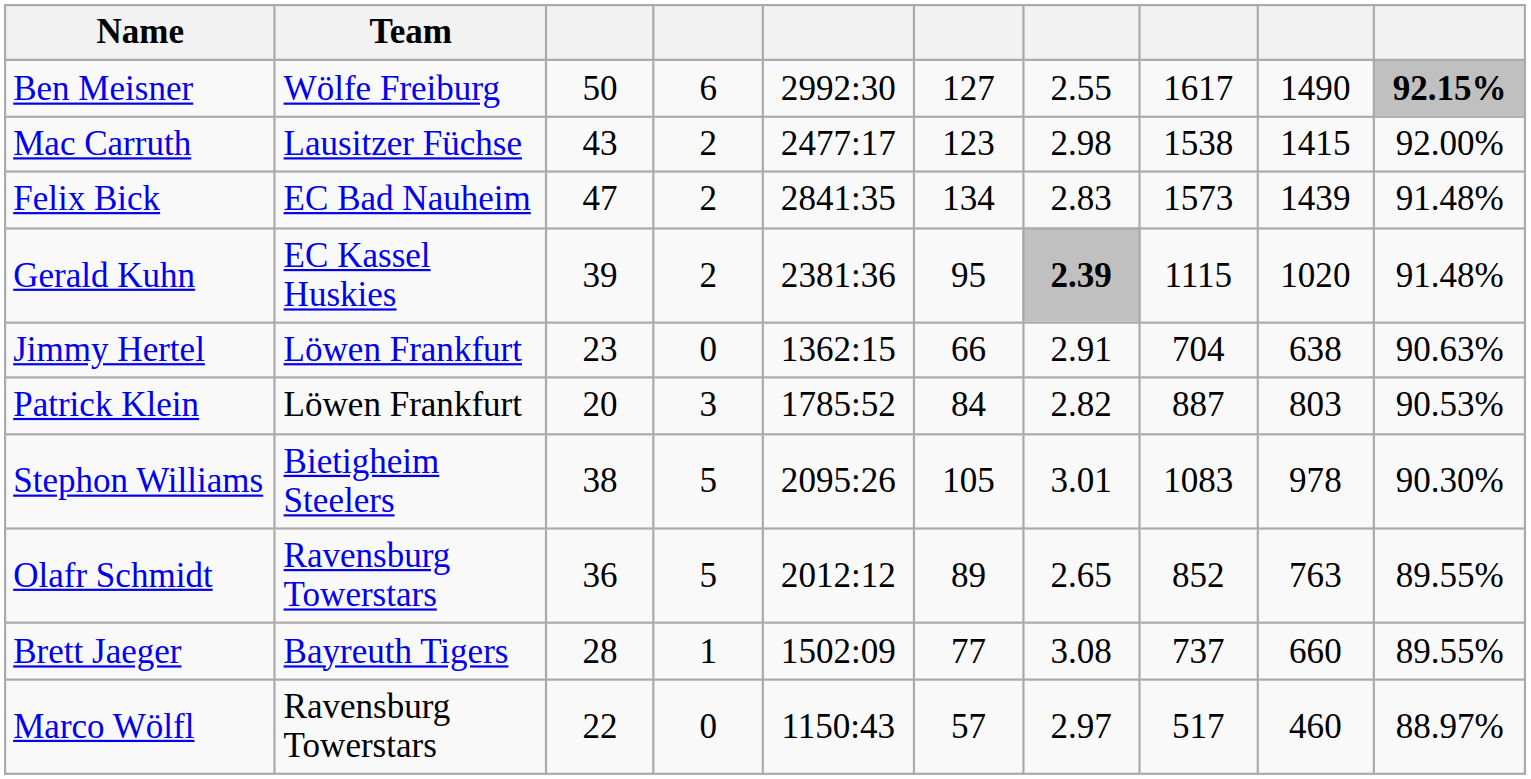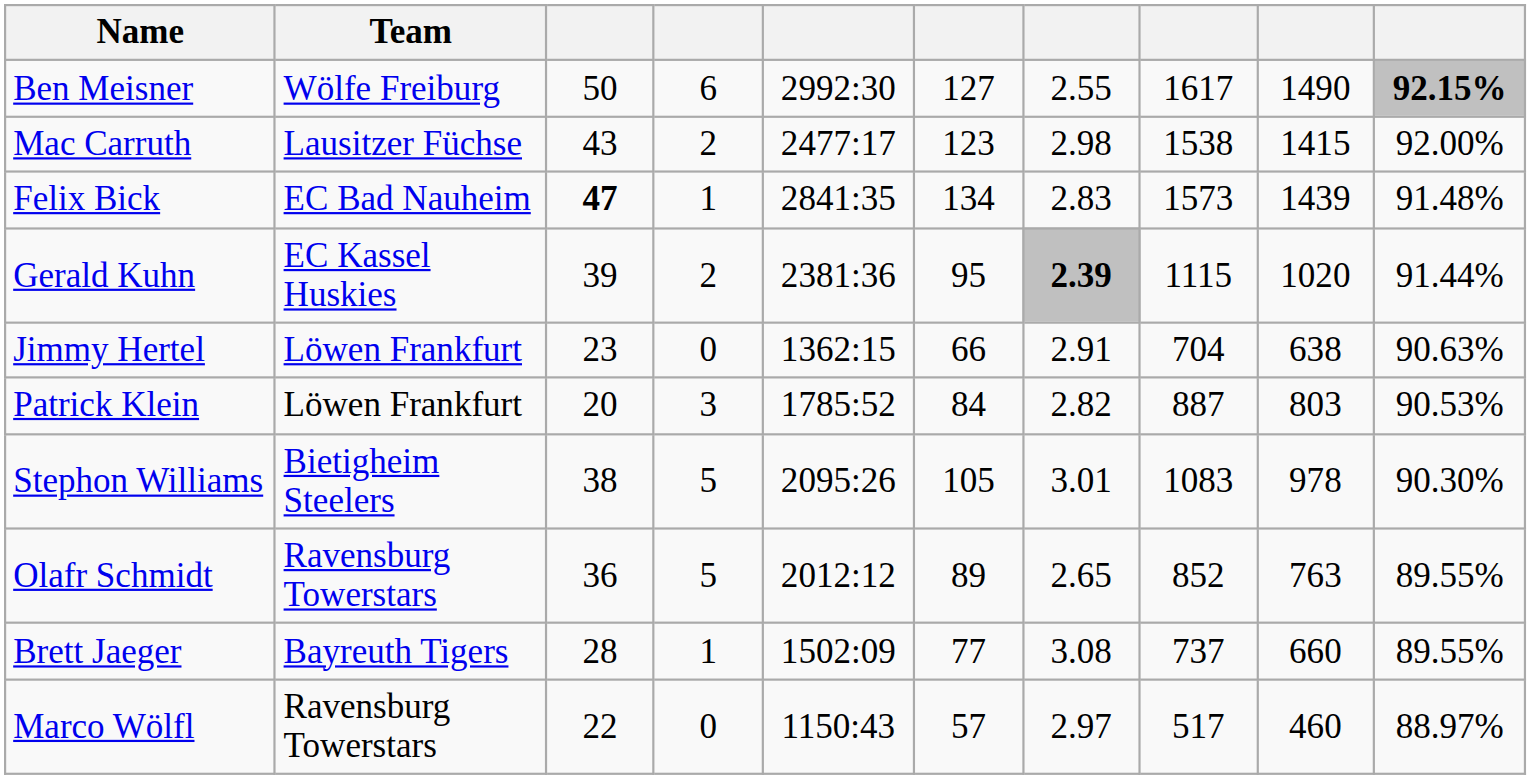 <table class="wikitable sortable" style="text-align:center; width:55%">
 <tr class="hintergrundfarbe5">
 <th width="15%" class="unsortable">Name</th>
 <th width="15%" class="unsortable">Team</th>
 <th width="6%"></th>
 <th width="6%"></th>
 <th width="7.5%"></th>
 <th width="6%"></th>
 <th width="6.5%"></th>
 <th width="6.5%"></th>
 <th width="6.5%"></th>
 <th width="7.5%"></th>
 </tr>
 <tr>
 <td align="left"><a href='#'>Ben Meisner</a></td>
 <td align="left"><a href='#'>Wölfe Freiburg</a></td>
 <td>50</td>
 <td>6</td>
 <td>2992:30</td>
 <td>127</td>
 <td>2.55</td>
 <td>1617</td>
 <td>1490</td>
 <td bgcolor="silver"><strong>92.15%</strong></td>
 </tr>
 <tr>
 <td align="left"><a href='#'>Mac Carruth</a></td>
 <td align="left"><a href='#'>Lausitzer Füchse</a></td>
 <td>43</td>
 <td>2</td>
 <td>2477:17</td>
 <td>123</td>
 <td>2.98</td>
 <td>1538</td>
 <td>1415</td>
 <td>92.00%</td>
 </tr>
 <tr>
 <td align="left"><a href='#'>Felix Bick</a></td>
 <td align="left"><a href='#'>EC Bad Nauheim</a></td>
-<td>47</td>
-<td>2</td>
+<td><strong>47</strong></td>
+<td>1</td>
 <td>2841:35</td>
 <td>134</td>
 <td>2.83</td>
 <td>1573</td>
 <td>1439</td>
 <td>91.48%</td>
 </tr>
 <tr>
 <td align="left"><a href='#'>Gerald Kuhn</a></td>
 <td align="left"><a href='#'>EC Kassel Huskies</a></td>
 <td>39</td>
 <td>2</td>
 <td>2381:36</td>
 <td>95</td>
 <td bgcolor="silver"><strong>2.39</strong></td>
 <td>1115</td>
 <td>1020</td>
-<td>91.48%</td>
+<td>91.44%</td>
 </tr>
 <tr>
 <td align="left"><a href='#'>Jimmy Hertel</a></td>
 <td align="left"><a href='#'>Löwen Frankfurt</a></td>
 <td>23</td>
 <td>0</td>
 <td>1362:15</td>
 <td>66</td>
 <td>2.91</td>
 <td>704</td>
 <td>638</td>
 <td>90.63%</td>
 </tr>
 <tr>
 <td align="left"><a href='#'>Patrick Klein</a></td>
 <td align="left">Löwen Frankfurt</td>
 <td>20</td>
 <td>3</td>
 <td>1785:52</td>
 <td>84</td>
 <td>2.82</td>
 <td>887</td>
 <td>803</td>
 <td>90.53%</td>
 </tr>
 <tr>
 <td align="left"><a href='#'>Stephon Williams</a></td>
 <td align="left"><a href='#'>Bietigheim Steelers</a></td>
 <td>38</td>
 <td>5</td>
 <td>2095:26</td>
 <td>105</td>
 <td>3.01</td>
 <td>1083</td>
 <td>978</td>
 <td>90.30%</td>
 </tr>
 <tr>
 <td align="left"><a href='#'>Olafr Schmidt</a></td>
 <td align="left"><a href='#'>Ravensburg Towerstars</a></td>
 <td>36</td>
 <td>5</td>
 <td>2012:12</td>
 <td>89</td>
 <td>2.65</td>
 <td>852</td>
 <td>763</td>
 <td>89.55%</td>
 </tr>
 <tr>
 <td align="left"><a href='#'>Brett Jaeger</a></td>
 <td align="left"><a href='#'>Bayreuth Tigers</a></td>
 <td>28</td>
 <td>1</td>
 <td>1502:09</td>
 <td>77</td>
 <td>3.08</td>
 <td>737</td>
 <td>660</td>
 <td>89.55%</td>
 </tr>
 <tr>
 <td align="left"><a href='#'>Marco Wölfl</a></td>
 <td align="left">Ravensburg Towerstars</td>
 <td>22</td>
 <td>0</td>
 <td>1150:43</td>
 <td>57</td>
 <td>2.97</td>
 <td>517</td>
 <td>460</td>
 <td>88.97%</td>
 </tr>
 </table>
